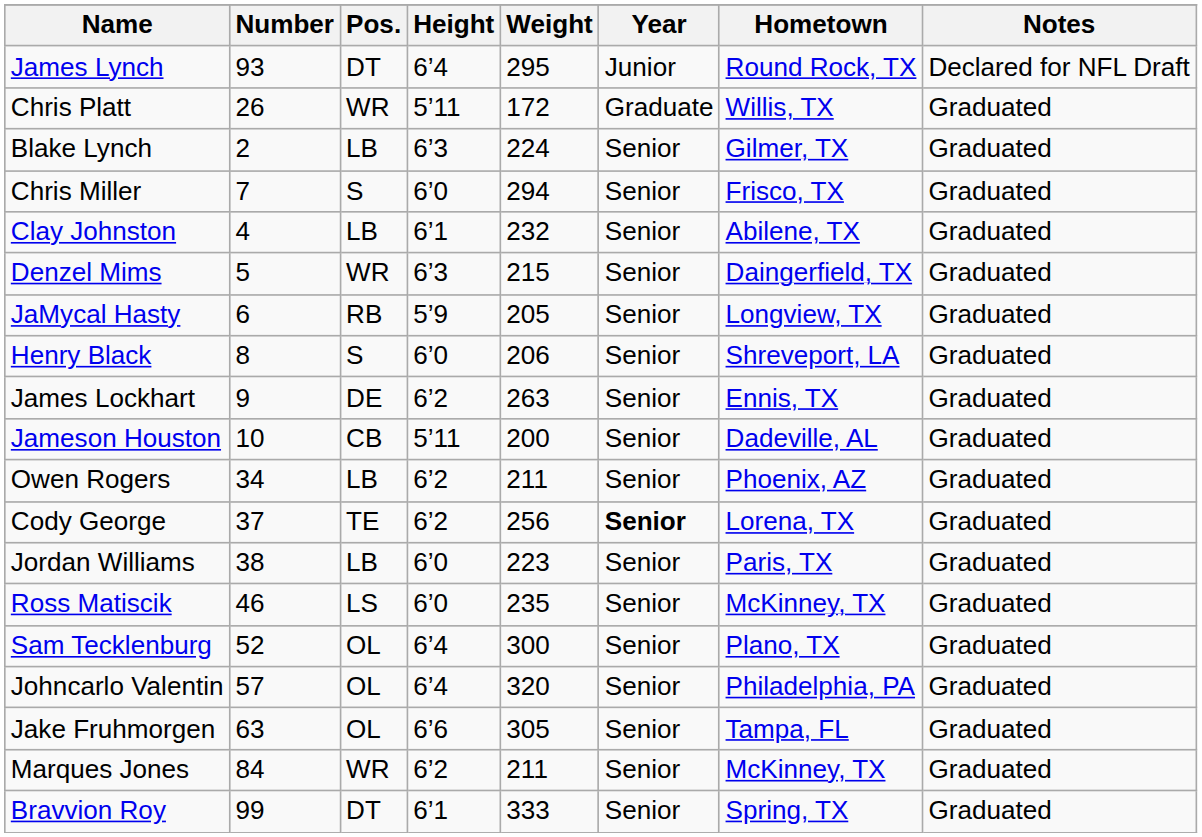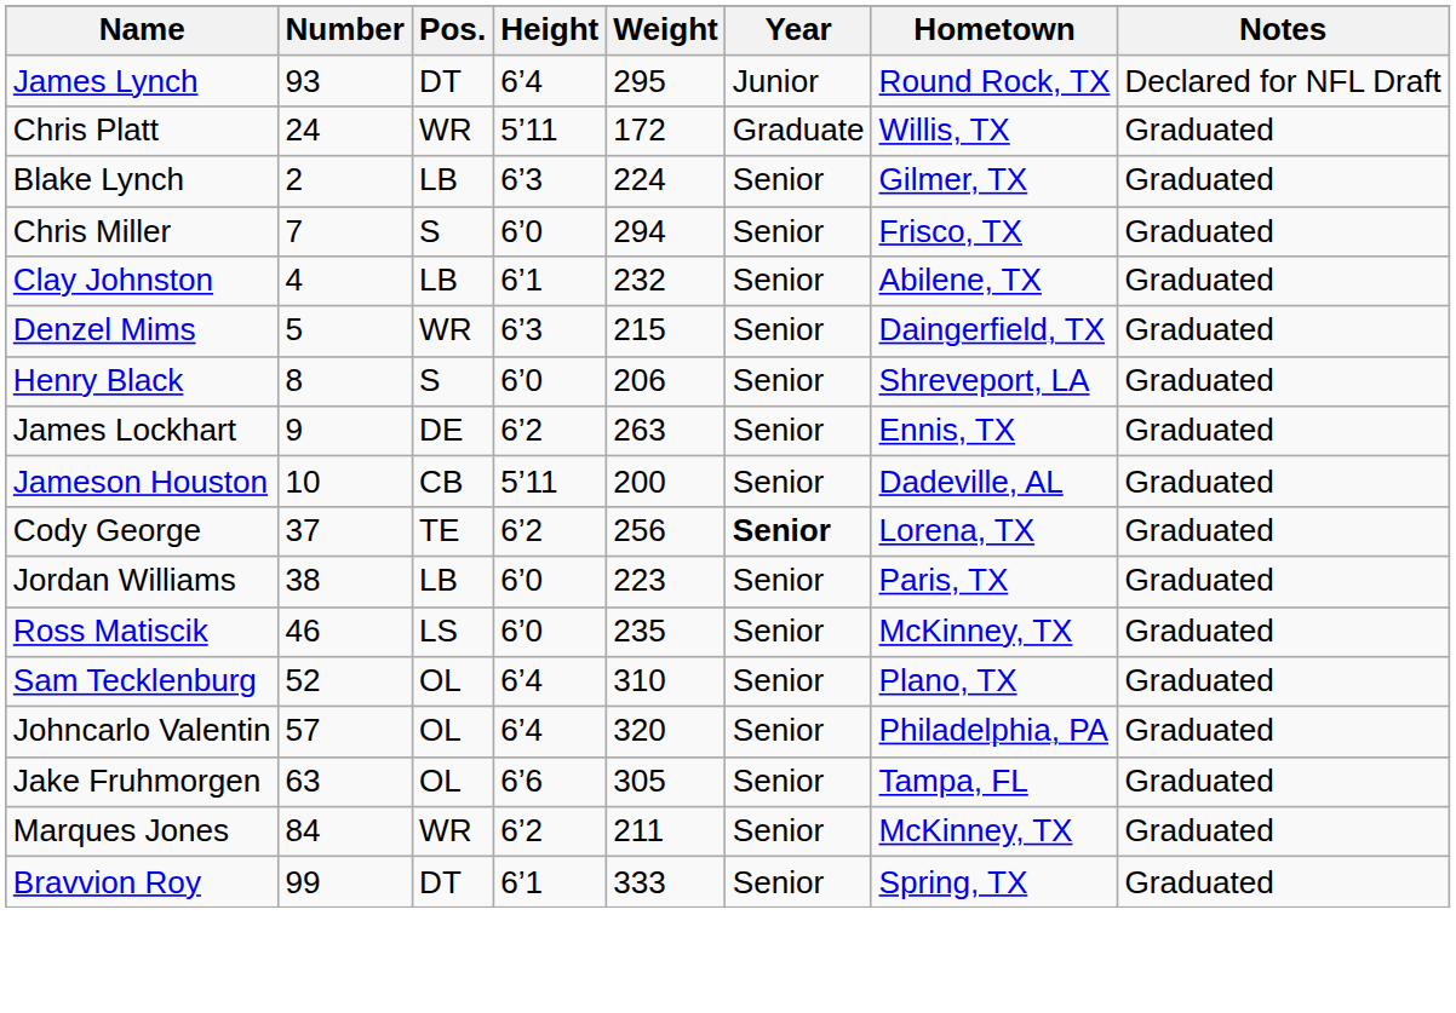 <table class="wikitable sortable collapsible">
 <tr>
 </tr>
 <tr>
 <th>Name</th>
 <th>Number</th>
 <th>Pos.</th>
 <th>Height</th>
 <th>Weight</th>
 <th>Year</th>
 <th>Hometown</th>
 <th class="unsortable">Notes</th>
 </tr>
 <tr>
 <td><a href='#'>James Lynch</a></td>
 <td>93</td>
 <td>DT</td>
 <td>6’4</td>
 <td>295</td>
 <td>Junior</td>
 <td><a href='#'>Round Rock, TX</a></td>
 <td>Declared for NFL Draft</td>
 </tr>
 <tr>
 <td>Chris Platt</td>
-<td>26</td>
+<td>24</td>
 <td>WR</td>
 <td>5’11</td>
 <td>172</td>
 <td>Graduate</td>
 <td><a href='#'>Willis, TX</a></td>
 <td>Graduated</td>
 </tr>
 <tr>
 <td>Blake Lynch</td>
 <td>2</td>
 <td>LB</td>
 <td>6’3</td>
 <td>224</td>
 <td>Senior</td>
 <td><a href='#'>Gilmer, TX</a></td>
 <td>Graduated</td>
 </tr>
 <tr>
 <td>Chris Miller</td>
 <td>7</td>
 <td>S</td>
 <td>6’0</td>
 <td>294</td>
 <td>Senior</td>
 <td><a href='#'>Frisco, TX</a></td>
 <td>Graduated</td>
 </tr>
 <tr>
 <td><a href='#'>Clay Johnston</a></td>
 <td>4</td>
 <td>LB</td>
 <td>6’1</td>
 <td>232</td>
 <td>Senior</td>
 <td><a href='#'>Abilene, TX</a></td>
 <td>Graduated</td>
 </tr>
 <tr>
 <td><a href='#'>Denzel Mims</a></td>
 <td>5</td>
 <td>WR</td>
 <td>6’3</td>
 <td>215</td>
 <td>Senior</td>
 <td><a href='#'>Daingerfield, TX</a></td>
 <td>Graduated</td>
 </tr>
 <tr>
-<td><a href='#'>JaMycal Hasty</a></td>
-<td>6</td>
-<td>RB</td>
-<td>5’9</td>
-<td>205</td>
-<td>Senior</td>
-<td><a href='#'>Longview, TX</a></td>
-<td>Graduated</td>
-</tr>
-<tr>
 <td><a href='#'>Henry Black</a></td>
 <td>8</td>
 <td>S</td>
 <td>6’0</td>
 <td>206</td>
 <td>Senior</td>
 <td><a href='#'>Shreveport, LA</a></td>
 <td>Graduated</td>
 </tr>
 <tr>
 <td>James Lockhart</td>
 <td>9</td>
 <td>DE</td>
 <td>6’2</td>
 <td>263</td>
 <td>Senior</td>
 <td><a href='#'>Ennis, TX</a></td>
 <td>Graduated</td>
 </tr>
 <tr>
 <td><a href='#'>Jameson Houston</a></td>
 <td>10</td>
 <td>CB</td>
 <td>5’11</td>
 <td>200</td>
 <td>Senior</td>
 <td><a href='#'>Dadeville, AL</a></td>
-<td>Graduated</td>
-</tr>
-<tr>
-<td>Owen Rogers</td>
-<td>34</td>
-<td>LB</td>
-<td>6’2</td>
-<td>211</td>
-<td>Senior</td>
-<td><a href='#'>Phoenix, AZ</a></td>
 <td>Graduated</td>
 </tr>
 <tr>
 <td>Cody George</td>
 <td>37</td>
 <td>TE</td>
 <td>6’2</td>
 <td>256</td>
 <td><strong>Senior</strong></td>
 <td><a href='#'>Lorena, TX</a></td>
 <td>Graduated</td>
 </tr>
 <tr>
 <td>Jordan Williams</td>
 <td>38</td>
 <td>LB</td>
 <td>6’0</td>
 <td>223</td>
 <td>Senior</td>
 <td><a href='#'>Paris, TX</a></td>
 <td>Graduated</td>
 </tr>
 <tr>
 <td><a href='#'>Ross Matiscik</a></td>
 <td>46</td>
 <td>LS</td>
 <td>6’0</td>
 <td>235</td>
 <td>Senior</td>
 <td><a href='#'>McKinney, TX</a></td>
 <td>Graduated</td>
 </tr>
 <tr>
 <td><a href='#'>Sam Tecklenburg</a></td>
 <td>52</td>
 <td>OL</td>
 <td>6’4</td>
-<td>300</td>
+<td>310</td>
 <td>Senior</td>
 <td><a href='#'>Plano, TX</a></td>
 <td>Graduated</td>
 </tr>
 <tr>
 <td>Johncarlo Valentin</td>
 <td>57</td>
 <td>OL</td>
 <td>6’4</td>
 <td>320</td>
 <td>Senior</td>
 <td><a href='#'>Philadelphia, PA</a></td>
 <td>Graduated</td>
 </tr>
 <tr>
 <td>Jake Fruhmorgen</td>
 <td>63</td>
 <td>OL</td>
 <td>6’6</td>
 <td>305</td>
 <td>Senior</td>
 <td><a href='#'>Tampa, FL</a></td>
 <td>Graduated</td>
 </tr>
 <tr>
 <td>Marques Jones</td>
 <td>84</td>
 <td>WR</td>
 <td>6’2</td>
 <td>211</td>
 <td>Senior</td>
 <td><a href='#'>McKinney, TX</a></td>
 <td>Graduated</td>
 </tr>
 <tr>
 <td><a href='#'>Bravvion Roy</a></td>
 <td>99</td>
 <td>DT</td>
 <td>6’1</td>
 <td>333</td>
 <td>Senior</td>
 <td><a href='#'>Spring, TX</a></td>
 <td>Graduated</td>
 </tr>
 </table>
